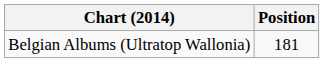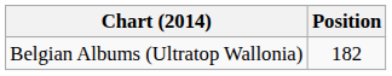 <table class="wikitable">
 <tr>
 <th>Chart (2014)</th>
 <th>Position</th>
 </tr>
 <tr>
 <td>Belgian Albums (Ultratop Wallonia)</td>
-<td style="text-align:center;">181</td>
+<td style="text-align:center;">182</td>
 </tr>
 </table>
